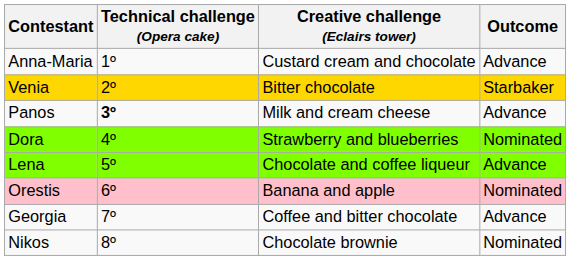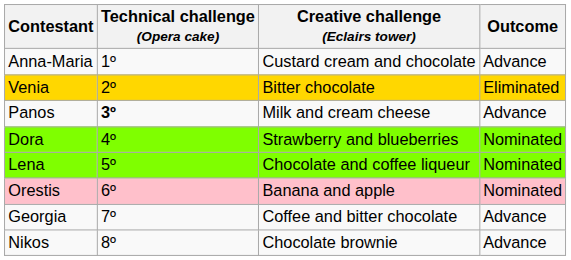 <table class="wikitable" text-"align:center">
 <tr>
 <th>Contestant</th>
 <th>Technical challenge<br><small><em>(Opera cake)</em></small></th>
 <th>Creative challenge<br><small><em>(Eclairs tower)</em></small></th>
 <th><strong>Outcome</strong></th>
 </tr>
 <tr>
 <td>Anna-Maria</td>
 <td>1º</td>
 <td>Custard cream and chocolate</td>
 <td>Advance</td>
 </tr>
 <tr style="background:gold">
 <td>Venia</td>
 <td>2º</td>
 <td>Bitter chocolate</td>
-<td>Starbaker</td>
+<td>Eliminated</td>
 </tr>
 <tr>
 <td>Panos</td>
 <td><strong>3º</strong></td>
 <td>Milk and cream cheese</td>
 <td>Advance</td>
 </tr>
 <tr style="background:chartreuse">
 <td>Dora</td>
 <td>4º</td>
 <td>Strawberry and blueberries</td>
 <td>Nominated</td>
 </tr>
 <tr style="background:chartreuse">
 <td>Lena</td>
 <td>5º</td>
 <td>Chocolate and coffee liqueur</td>
-<td>Advance</td>
+<td>Nominated</td>
 </tr>
 <tr style="background:pink">
 <td>Orestis</td>
 <td>6º</td>
 <td>Banana and apple</td>
 <td>Nominated</td>
 </tr>
 <tr>
 <td>Georgia</td>
 <td>7º</td>
 <td>Coffee and bitter chocolate</td>
 <td>Advance</td>
 </tr>
 <tr>
 <td>Nikos</td>
 <td>8º</td>
 <td>Chocolate brownie</td>
-<td>Nominated</td>
+<td>Advance</td>
 </tr>
 </table>
